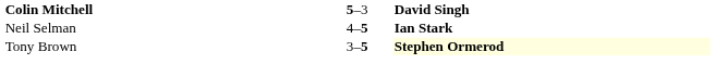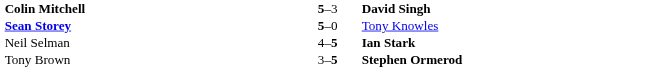 <table width="50%" cellspacing="1">
 <tr>
 <th width=45%></th>
 <th width=10%></th>
 <th width=45%></th>
 </tr>
 <tr>
 <td> <strong>Colin Mitchell</strong></td>
 <td align="center"><strong>5</strong>–3</td>
 <td><strong> David Singh</strong></td>
 </tr>
 <tr>
+<td> <strong><a href='#'>Sean Storey</a></strong></td>
+<td align="center"><strong>5</strong>–0</td>
+<td> <a href='#'>Tony Knowles</a></td>
+</tr>
+<tr>
 <td> Neil Selman</td>
 <td align="center">4–<strong>5</strong></td>
 <td> <strong>Ian Stark</strong></td>
 </tr>
 <tr>
 <td> Tony Brown</td>
 <td align="center">3–<strong>5</strong></td>
-<td style="background: lightyellow;"> <strong>Stephen Ormerod</strong></td>
+<td> <strong>Stephen Ormerod</strong></td>
 </tr>
 <tr>
 </tr>
 </table>
